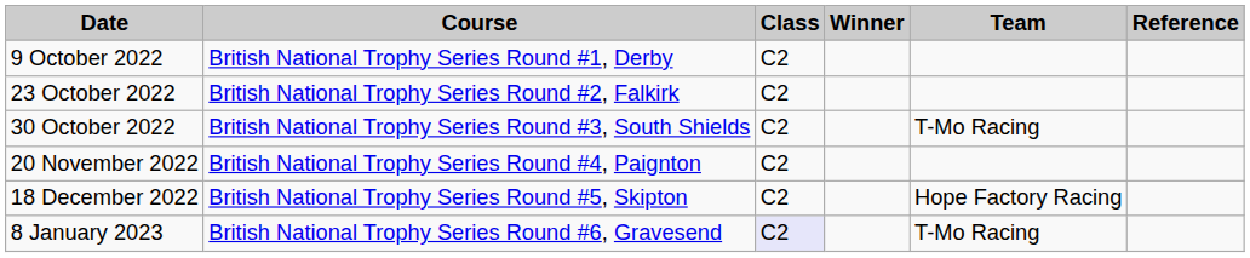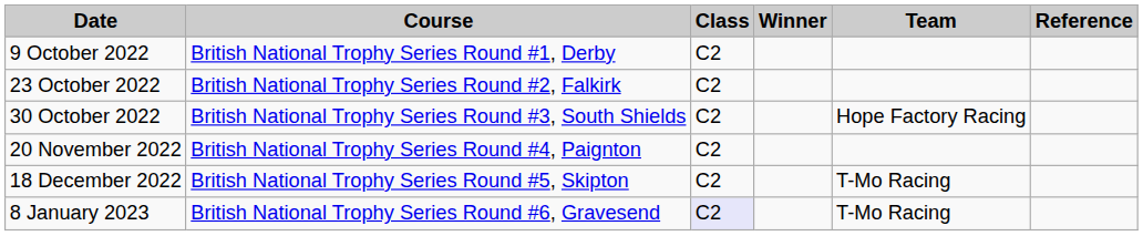 <table class="wikitable sortable alternance ">
 <tr>
 <th scope="col" style="background-color:#CCCCCC;">Date</th>
 <th scope="col" style="background-color:#CCCCCC;">Course</th>
 <th scope="col" style="background-color:#CCCCCC;">Class</th>
 <th scope="col" style="background-color:#CCCCCC;">Winner</th>
 <th scope="col" style="background-color:#CCCCCC;">Team</th>
 <th scope="col" style="background-color:#CCCCCC;">Reference</th>
 </tr>
 <tr>
 <td>9 October 2022</td>
 <td> <a href='#'>British National Trophy Series Round #1</a>, <a href='#'>Derby</a></td>
 <td>C2</td>
 <td></td>
 <td></td>
 <td></td>
 </tr>
 <tr>
 <td>23 October 2022</td>
 <td> <a href='#'>British National Trophy Series Round #2</a>, <a href='#'>Falkirk</a></td>
 <td>C2</td>
 <td></td>
 <td></td>
 <td></td>
 </tr>
 <tr>
 <td>30 October 2022</td>
 <td> <a href='#'>British National Trophy Series Round #3</a>, <a href='#'>South Shields</a></td>
 <td>C2</td>
 <td></td>
-<td>T-Mo Racing</td>
+<td>Hope Factory Racing</td>
 <td></td>
 </tr>
 <tr>
 <td>20 November 2022</td>
 <td> <a href='#'>British National Trophy Series Round #4</a>, <a href='#'>Paignton</a></td>
 <td>C2</td>
 <td></td>
 <td></td>
 <td></td>
 </tr>
 <tr>
 <td>18 December 2022</td>
 <td> <a href='#'>British National Trophy Series Round #5</a>, <a href='#'>Skipton</a></td>
 <td>C2</td>
 <td></td>
-<td>Hope Factory Racing</td>
+<td>T-Mo Racing</td>
 <td></td>
 </tr>
 <tr>
 <td>8 January 2023</td>
 <td> <a href='#'>British National Trophy Series Round #6</a>, <a href='#'>Gravesend</a></td>
 <td style="background: lavender;">C2</td>
 <td></td>
 <td>T-Mo Racing</td>
 <td></td>
 </tr>
 </table>
